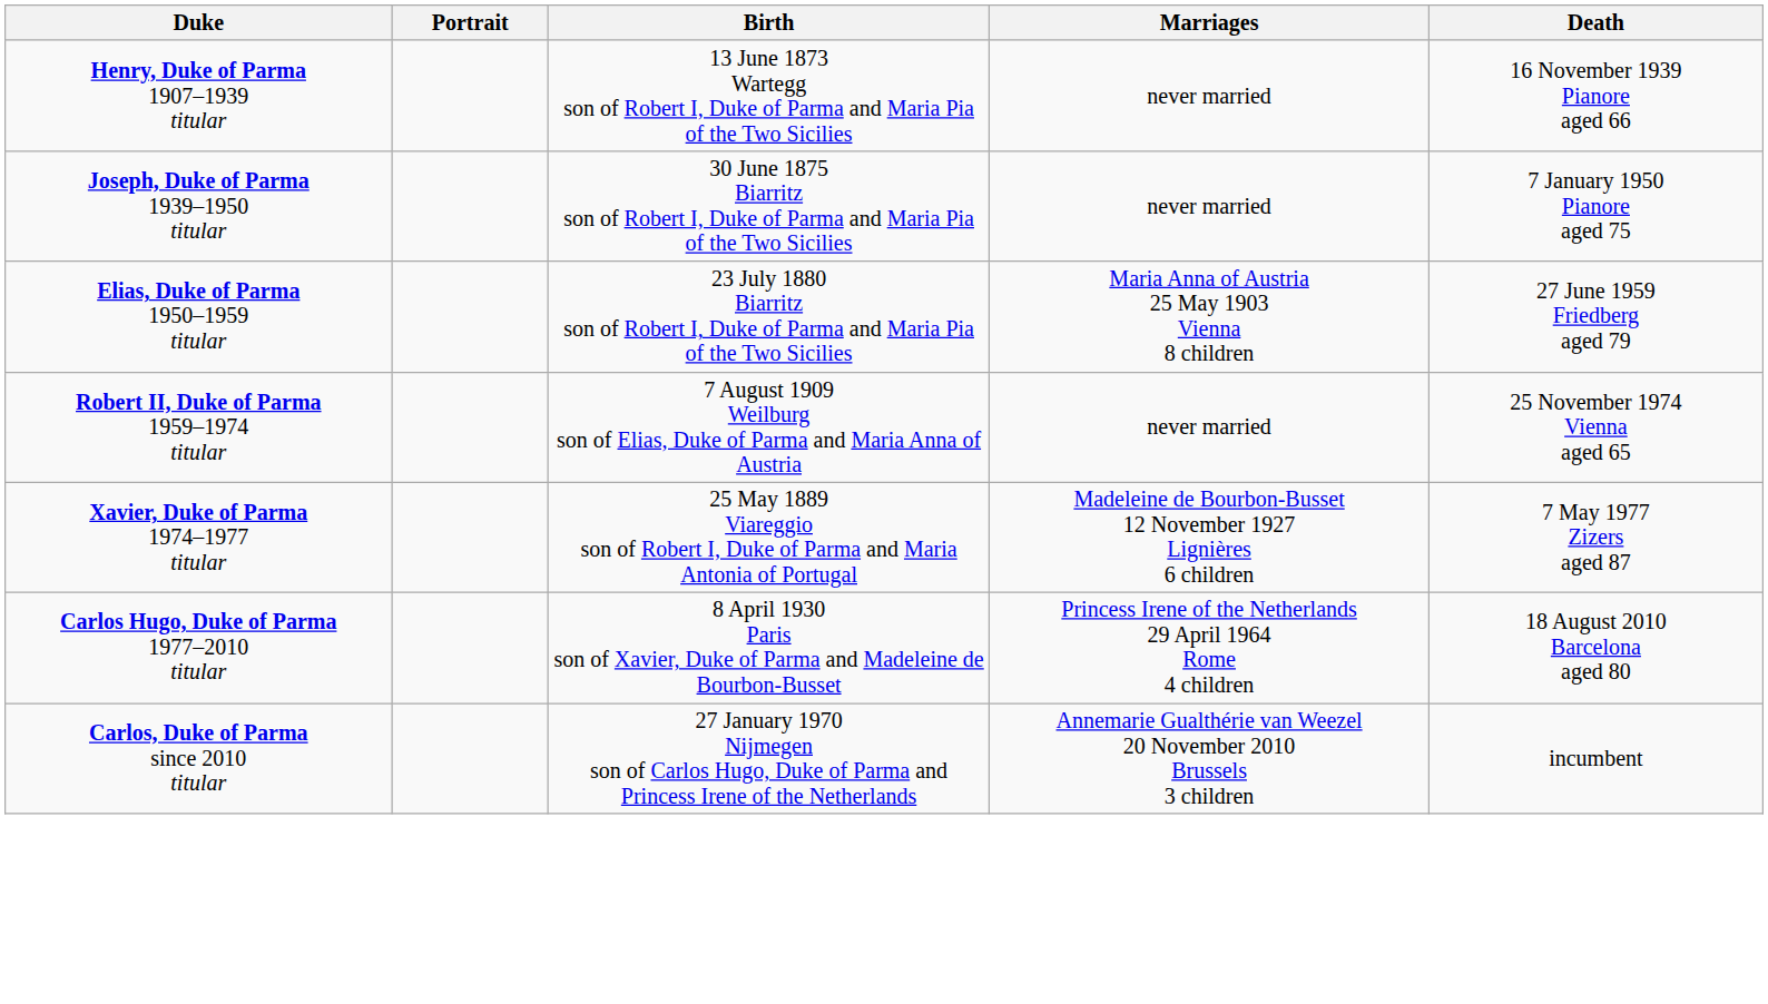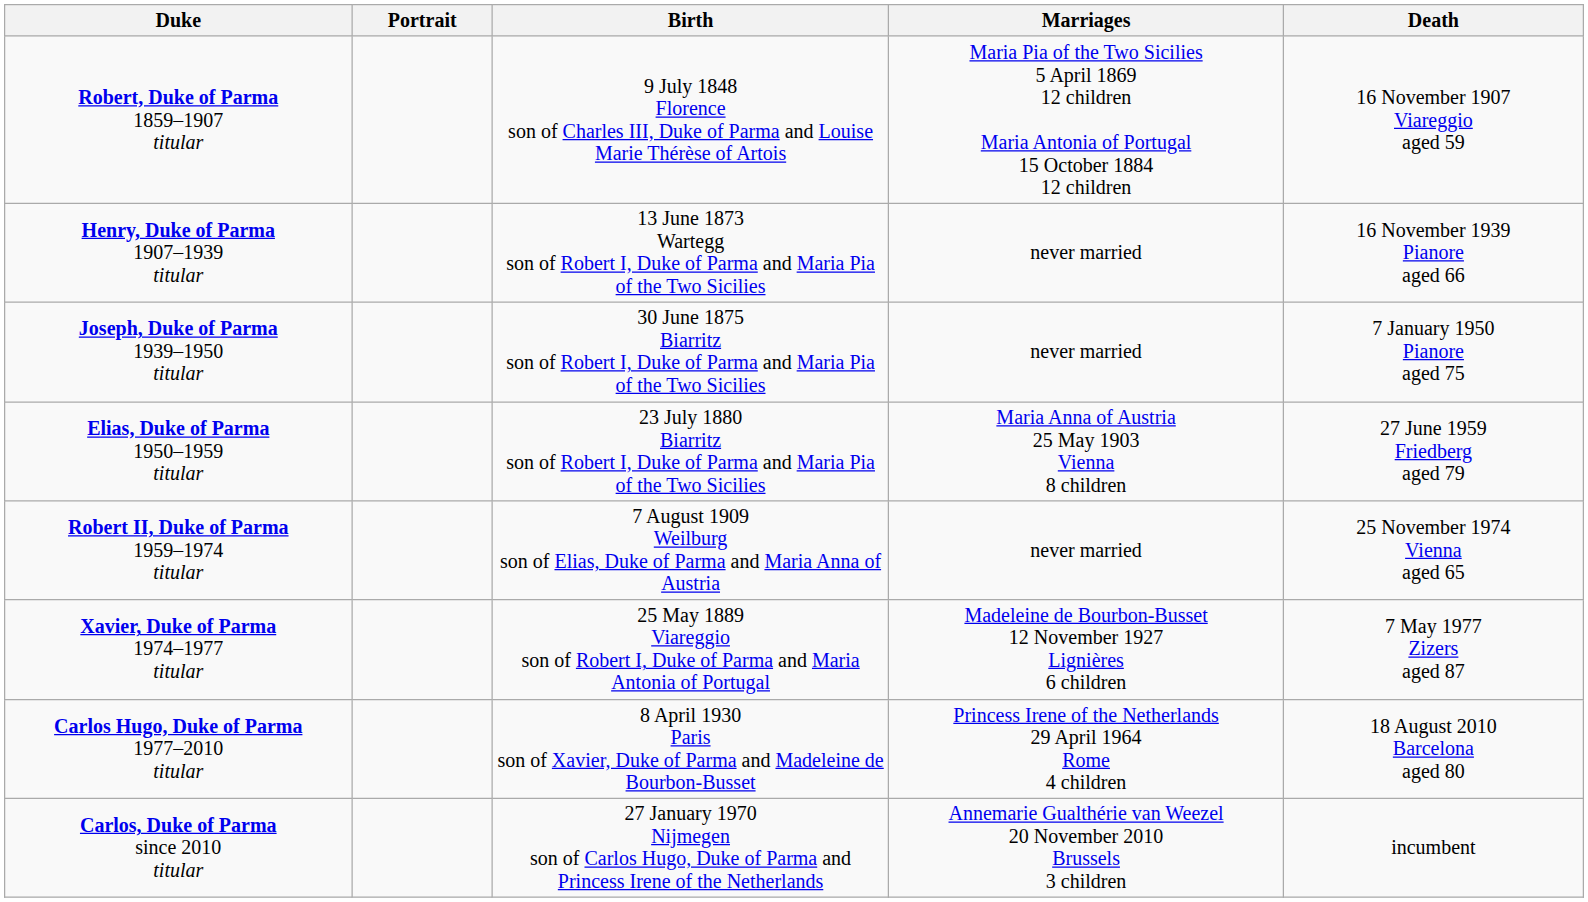 <table style="text-align:center; width:100%" class="wikitable">
 <tr>
 <th width=22%>Duke</th>
 <th width=105px>Portrait</th>
 <th>Birth</th>
 <th width=25%>Marriages</th>
 <th width=19%>Death</th>
+</tr>
+<tr>
+<td><strong><a href='#'>Robert, Duke of Parma</a></strong><br>1859–1907<br><em>titular</em></td>
+<td></td>
+<td>9 July 1848<br><a href='#'>Florence</a><br>son of <a href='#'>Charles III, Duke of Parma</a> and <a href='#'>Louise Marie Thérèse of Artois</a></td>
+<td><a href='#'>Maria Pia of the Two Sicilies</a><br>5 April 1869<br>12 children<br><br><a href='#'>Maria Antonia of Portugal</a><br>15 October 1884<br>12 children</td>
+<td>16 November 1907<br><a href='#'>Viareggio</a><br>aged 59</td>
 </tr>
 <tr>
 <td><strong><a href='#'>Henry, Duke of Parma</a></strong><br>1907–1939<br><em>titular</em></td>
 <td></td>
 <td>13 June 1873<br>Wartegg<br>son of <a href='#'>Robert I, Duke of Parma</a> and <a href='#'>Maria Pia of the Two Sicilies</a></td>
 <td>never married</td>
 <td>16 November 1939<br><a href='#'>Pianore</a><br>aged 66</td>
 </tr>
 <tr>
 <td><strong><a href='#'>Joseph, Duke of Parma</a></strong><br>1939–1950<br><em>titular</em></td>
 <td></td>
 <td>30 June 1875<br><a href='#'>Biarritz</a><br>son of <a href='#'>Robert I, Duke of Parma</a> and <a href='#'>Maria Pia of the Two Sicilies</a></td>
 <td>never married</td>
 <td>7 January 1950<br><a href='#'>Pianore</a><br>aged 75</td>
 </tr>
 <tr>
 <td><strong><a href='#'>Elias, Duke of Parma</a></strong><br>1950–1959<br><em>titular</em></td>
 <td></td>
 <td>23 July 1880<br><a href='#'>Biarritz</a><br>son of <a href='#'>Robert I, Duke of Parma</a> and <a href='#'>Maria Pia of the Two Sicilies</a></td>
 <td><a href='#'>Maria Anna of Austria</a><br>25 May 1903<br><a href='#'>Vienna</a><br>8 children</td>
 <td>27 June 1959<br><a href='#'>Friedberg</a><br>aged 79</td>
 </tr>
 <tr>
 <td><strong><a href='#'>Robert II, Duke of Parma</a></strong><br>1959–1974<br><em>titular</em></td>
 <td></td>
 <td>7 August 1909<br><a href='#'>Weilburg</a><br>son of <a href='#'>Elias, Duke of Parma</a> and <a href='#'>Maria Anna of Austria</a></td>
 <td>never married</td>
 <td>25 November 1974<br><a href='#'>Vienna</a><br>aged 65</td>
 </tr>
 <tr>
 <td><strong><a href='#'>Xavier, Duke of Parma</a></strong><br>1974–1977<br><em>titular</em></td>
 <td></td>
 <td>25 May 1889<br><a href='#'>Viareggio</a><br>son of <a href='#'>Robert I, Duke of Parma</a> and <a href='#'>Maria Antonia of Portugal</a></td>
 <td><a href='#'>Madeleine de Bourbon-Busset</a><br>12 November 1927<br><a href='#'>Lignières</a><br>6 children</td>
 <td>7 May 1977<br><a href='#'>Zizers</a><br>aged 87</td>
 </tr>
 <tr>
 <td><strong><a href='#'>Carlos Hugo, Duke of Parma</a></strong><br>1977–2010<br><em>titular</em></td>
 <td></td>
 <td>8 April 1930<br><a href='#'>Paris</a><br>son of <a href='#'>Xavier, Duke of Parma</a> and <a href='#'>Madeleine de Bourbon-Busset</a></td>
 <td><a href='#'>Princess Irene of the Netherlands</a><br>29 April 1964<br><a href='#'>Rome</a><br>4 children</td>
 <td>18 August 2010<br><a href='#'>Barcelona</a><br>aged 80</td>
 </tr>
 <tr>
 <td><strong><a href='#'>Carlos, Duke of Parma</a></strong><br>since 2010<br><em>titular</em></td>
 <td></td>
 <td>27 January 1970<br><a href='#'>Nijmegen</a><br>son of <a href='#'>Carlos Hugo, Duke of Parma</a> and <a href='#'>Princess Irene of the Netherlands</a></td>
 <td><a href='#'>Annemarie Gualthérie van Weezel</a><br>20 November 2010<br><a href='#'>Brussels</a><br>3 children</td>
 <td>incumbent</td>
 </tr>
 </table>
